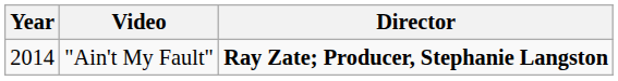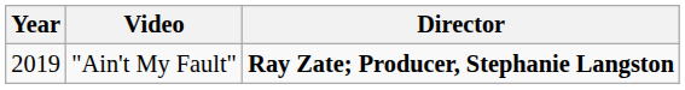 <table class="wikitable">
 <tr>
 <th>Year</th>
 <th>Video</th>
 <th>Director</th>
 </tr>
 <tr>
-<td>2014</td>
+<td>2019</td>
 <td>"Ain't My Fault"</td>
 <td><strong>Ray Zate; Producer, Stephanie Langston</strong></td>
 </tr>
 </table>
